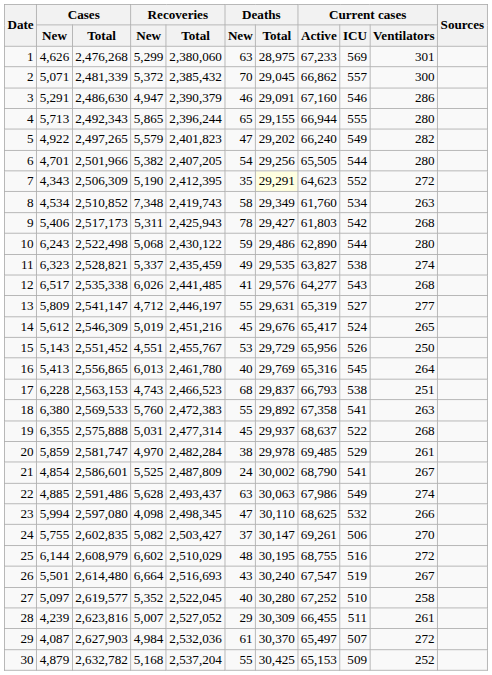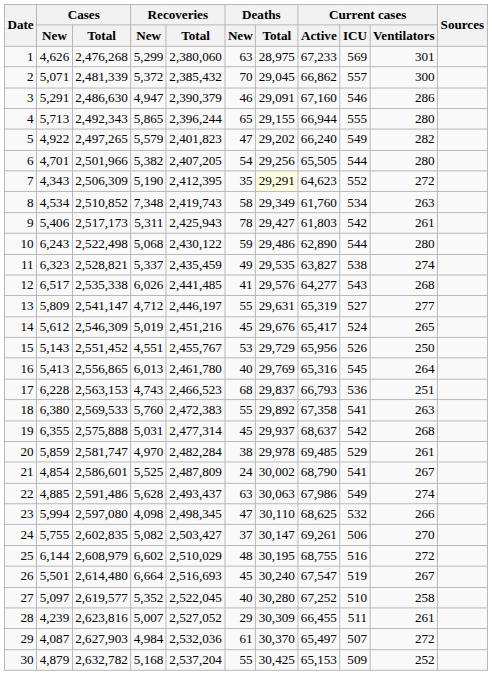 <table class="wikitable sortable mw-collapsible mw-collapsed sticky-header-multi sort-under" style="text-align:right;">
 <tr>
 <th rowspan=2>Date</th>
 <th colspan=2>Cases</th>
 <th colspan=2>Recoveries</th>
 <th colspan=2>Deaths</th>
 <th colspan=3>Current cases</th>
 <th rowspan=2 class="unsortable">Sources</th>
 </tr>
 <tr>
 <th>New</th>
 <th>Total</th>
 <th>New</th>
 <th>Total</th>
 <th>New</th>
 <th>Total</th>
 <th>Active</th>
 <th>ICU</th>
 <th>Ventilators</th>
 </tr>
 <tr>
 <td>1</td>
 <td>4,626</td>
 <td>2,476,268</td>
 <td>5,299</td>
 <td>2,380,060</td>
 <td>63</td>
 <td>28,975</td>
 <td>67,233</td>
 <td>569</td>
 <td>301</td>
 <td></td>
 </tr>
 <tr>
 <td>2</td>
 <td>5,071</td>
 <td>2,481,339</td>
 <td>5,372</td>
 <td>2,385,432</td>
 <td>70</td>
 <td>29,045</td>
 <td>66,862</td>
 <td>557</td>
 <td>300</td>
 <td></td>
 </tr>
 <tr>
 <td>3</td>
 <td>5,291</td>
 <td>2,486,630</td>
 <td>4,947</td>
 <td>2,390,379</td>
 <td>46</td>
 <td>29,091</td>
 <td>67,160</td>
 <td>546</td>
 <td>286</td>
 <td></td>
 </tr>
 <tr>
 <td>4</td>
 <td>5,713</td>
 <td>2,492,343</td>
 <td>5,865</td>
 <td>2,396,244</td>
 <td>65</td>
 <td>29,155</td>
 <td>66,944</td>
 <td>555</td>
 <td>280</td>
 <td></td>
 </tr>
 <tr>
 <td>5</td>
 <td>4,922</td>
 <td>2,497,265</td>
 <td>5,579</td>
 <td>2,401,823</td>
 <td>47</td>
 <td>29,202</td>
 <td>66,240</td>
 <td>549</td>
 <td>282</td>
 <td></td>
 </tr>
 <tr>
 <td>6</td>
 <td>4,701</td>
 <td>2,501,966</td>
 <td>5,382</td>
 <td>2,407,205</td>
 <td>54</td>
 <td>29,256</td>
 <td>65,505</td>
 <td>544</td>
 <td>280</td>
 <td></td>
 </tr>
 <tr>
 <td>7</td>
 <td>4,343</td>
 <td>2,506,309</td>
 <td>5,190</td>
 <td>2,412,395</td>
 <td>35</td>
 <td style="background: lightyellow;">29,291</td>
 <td>64,623</td>
 <td>552</td>
 <td>272</td>
 <td></td>
 </tr>
 <tr>
 <td>8</td>
 <td>4,534</td>
 <td>2,510,852</td>
 <td>7,348</td>
 <td>2,419,743</td>
 <td>58</td>
 <td>29,349</td>
 <td>61,760</td>
 <td>534</td>
 <td>263</td>
 <td></td>
 </tr>
 <tr>
 <td>9</td>
 <td>5,406</td>
 <td>2,517,173</td>
 <td>5,311</td>
 <td>2,425,943</td>
 <td>78</td>
 <td>29,427</td>
 <td>61,803</td>
 <td>542</td>
-<td>268</td>
+<td>261</td>
 <td></td>
 </tr>
 <tr>
 <td>10</td>
 <td>6,243</td>
 <td>2,522,498</td>
 <td>5,068</td>
 <td>2,430,122</td>
 <td>59</td>
 <td>29,486</td>
 <td>62,890</td>
 <td>544</td>
 <td>280</td>
 <td></td>
 </tr>
 <tr>
 <td>11</td>
 <td>6,323</td>
 <td>2,528,821</td>
 <td>5,337</td>
 <td>2,435,459</td>
 <td>49</td>
 <td>29,535</td>
 <td>63,827</td>
 <td>538</td>
 <td>274</td>
 <td></td>
 </tr>
 <tr>
 <td>12</td>
 <td>6,517</td>
 <td>2,535,338</td>
 <td>6,026</td>
 <td>2,441,485</td>
 <td>41</td>
 <td>29,576</td>
 <td>64,277</td>
 <td>543</td>
 <td>268</td>
 <td></td>
 </tr>
 <tr>
 <td>13</td>
 <td>5,809</td>
 <td>2,541,147</td>
 <td>4,712</td>
 <td>2,446,197</td>
 <td>55</td>
 <td>29,631</td>
 <td>65,319</td>
 <td>527</td>
 <td>277</td>
 <td></td>
 </tr>
 <tr>
 <td>14</td>
 <td>5,612</td>
 <td>2,546,309</td>
 <td>5,019</td>
 <td>2,451,216</td>
 <td>45</td>
 <td>29,676</td>
 <td>65,417</td>
 <td>524</td>
 <td>265</td>
 <td></td>
 </tr>
 <tr>
 <td>15</td>
 <td>5,143</td>
 <td>2,551,452</td>
 <td>4,551</td>
 <td>2,455,767</td>
 <td>53</td>
 <td>29,729</td>
 <td>65,956</td>
 <td>526</td>
 <td>250</td>
 <td></td>
 </tr>
 <tr>
 <td>16</td>
 <td>5,413</td>
 <td>2,556,865</td>
 <td>6,013</td>
 <td>2,461,780</td>
 <td>40</td>
 <td>29,769</td>
 <td>65,316</td>
 <td>545</td>
 <td>264</td>
 <td></td>
 </tr>
 <tr>
 <td>17</td>
 <td>6,228</td>
 <td>2,563,153</td>
 <td>4,743</td>
 <td>2,466,523</td>
 <td>68</td>
 <td>29,837</td>
 <td>66,793</td>
-<td>538</td>
+<td>536</td>
 <td>251</td>
 <td></td>
 </tr>
 <tr>
 <td>18</td>
 <td>6,380</td>
 <td>2,569,533</td>
 <td>5,760</td>
 <td>2,472,383</td>
 <td>55</td>
 <td>29,892</td>
 <td>67,358</td>
 <td>541</td>
 <td>263</td>
 <td></td>
 </tr>
 <tr>
 <td>19</td>
 <td>6,355</td>
 <td>2,575,888</td>
 <td>5,031</td>
 <td>2,477,314</td>
 <td>45</td>
 <td>29,937</td>
 <td>68,637</td>
-<td>522</td>
+<td>542</td>
 <td>268</td>
 <td></td>
 </tr>
 <tr>
 <td>20</td>
 <td>5,859</td>
 <td>2,581,747</td>
 <td>4,970</td>
 <td>2,482,284</td>
 <td>38</td>
 <td>29,978</td>
 <td>69,485</td>
 <td>529</td>
 <td>261</td>
 <td></td>
 </tr>
 <tr>
 <td>21</td>
 <td>4,854</td>
 <td>2,586,601</td>
 <td>5,525</td>
 <td>2,487,809</td>
 <td>24</td>
 <td>30,002</td>
 <td>68,790</td>
 <td>541</td>
 <td>267</td>
 <td></td>
 </tr>
 <tr>
 <td>22</td>
 <td>4,885</td>
 <td>2,591,486</td>
 <td>5,628</td>
 <td>2,493,437</td>
 <td>63</td>
 <td>30,063</td>
 <td>67,986</td>
 <td>549</td>
 <td>274</td>
 <td></td>
 </tr>
 <tr>
 <td>23</td>
 <td>5,994</td>
 <td>2,597,080</td>
 <td>4,098</td>
 <td>2,498,345</td>
 <td>47</td>
 <td>30,110</td>
 <td>68,625</td>
 <td>532</td>
 <td>266</td>
 <td></td>
 </tr>
 <tr>
 <td>24</td>
 <td>5,755</td>
 <td>2,602,835</td>
 <td>5,082</td>
 <td>2,503,427</td>
 <td>37</td>
 <td>30,147</td>
 <td>69,261</td>
 <td>506</td>
 <td>270</td>
 <td></td>
 </tr>
 <tr>
 <td>25</td>
 <td>6,144</td>
 <td>2,608,979</td>
 <td>6,602</td>
 <td>2,510,029</td>
 <td>48</td>
 <td>30,195</td>
 <td>68,755</td>
 <td>516</td>
 <td>272</td>
 <td></td>
 </tr>
 <tr>
 <td>26</td>
 <td>5,501</td>
 <td>2,614,480</td>
 <td>6,664</td>
 <td>2,516,693</td>
-<td>43</td>
+<td>45</td>
 <td>30,240</td>
 <td>67,547</td>
 <td>519</td>
 <td>267</td>
 <td></td>
 </tr>
 <tr>
 <td>27</td>
 <td>5,097</td>
 <td>2,619,577</td>
 <td>5,352</td>
 <td>2,522,045</td>
 <td>40</td>
 <td>30,280</td>
 <td>67,252</td>
 <td>510</td>
 <td>258</td>
 <td></td>
 </tr>
 <tr>
 <td>28</td>
 <td>4,239</td>
 <td>2,623,816</td>
 <td>5,007</td>
 <td>2,527,052</td>
 <td>29</td>
 <td>30,309</td>
 <td>66,455</td>
 <td>511</td>
 <td>261</td>
 <td></td>
 </tr>
 <tr>
 <td>29</td>
 <td>4,087</td>
 <td>2,627,903</td>
 <td>4,984</td>
 <td>2,532,036</td>
 <td>61</td>
 <td>30,370</td>
 <td>65,497</td>
 <td>507</td>
 <td>272</td>
 <td></td>
 </tr>
 <tr>
 <td>30</td>
 <td>4,879</td>
 <td>2,632,782</td>
 <td>5,168</td>
 <td>2,537,204</td>
 <td>55</td>
 <td>30,425</td>
 <td>65,153</td>
 <td>509</td>
 <td>252</td>
 <td></td>
 </tr>
 </table>
